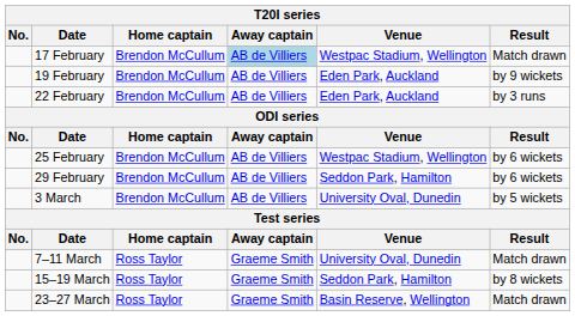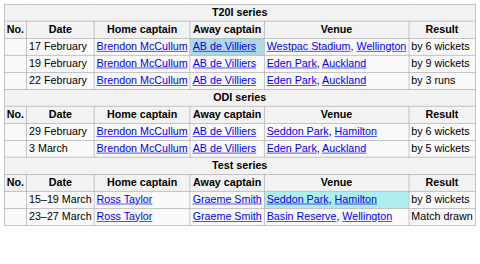 <table class="wikitable">
 <tr>
 <th colspan="6">T20I series</th>
 </tr>
 <tr>
 <th>No.</th>
 <th>Date</th>
 <th>Home captain</th>
 <th>Away captain</th>
 <th>Venue</th>
 <th>Result</th>
 </tr>
 <tr>
 <td></td>
 <td>17 February</td>
 <td><a href='#'>Brendon McCullum</a></td>
 <td style="background: lightblue;"><a href='#'>AB de Villiers</a></td>
 <td><a href='#'>Westpac Stadium</a>, <a href='#'>Wellington</a></td>
-<td>Match drawn</td>
+<td> by 6 wickets</td>
 </tr>
 <tr>
 <td></td>
 <td>19 February</td>
 <td><a href='#'>Brendon McCullum</a></td>
 <td><a href='#'>AB de Villiers</a></td>
 <td><a href='#'>Eden Park</a>, <a href='#'>Auckland</a></td>
 <td> by 9 wickets</td>
 </tr>
 <tr>
 <td></td>
 <td>22 February</td>
 <td><a href='#'>Brendon McCullum</a></td>
 <td><a href='#'>AB de Villiers</a></td>
 <td><a href='#'>Eden Park</a>, <a href='#'>Auckland</a></td>
 <td> by 3 runs</td>
 </tr>
 <tr>
 <th colspan="6">ODI series</th>
 </tr>
 <tr>
 <th>No.</th>
 <th>Date</th>
 <th>Home captain</th>
 <th>Away captain</th>
 <th>Venue</th>
 <th>Result</th>
 </tr>
 <tr>
 <td></td>
-<td>25 February</td>
-<td><a href='#'>Brendon McCullum</a></td>
-<td><a href='#'>AB de Villiers</a></td>
-<td><a href='#'>Westpac Stadium</a>, <a href='#'>Wellington</a></td>
-<td> by 6 wickets</td>
-</tr>
-<tr>
-<td></td>
 <td>29 February</td>
 <td><a href='#'>Brendon McCullum</a></td>
 <td><a href='#'>AB de Villiers</a></td>
 <td><a href='#'>Seddon Park</a>, <a href='#'>Hamilton</a></td>
 <td> by 6 wickets</td>
 </tr>
 <tr>
 <td></td>
 <td>3 March</td>
 <td><a href='#'>Brendon McCullum</a></td>
 <td><a href='#'>AB de Villiers</a></td>
-<td><a href='#'>University Oval, Dunedin</a></td>
+<td><a href='#'>Eden Park</a>, <a href='#'>Auckland</a></td>
 <td> by 5 wickets</td>
 </tr>
 <tr>
 <th colspan="6">Test series</th>
 </tr>
 <tr>
 <th>No.</th>
 <th>Date</th>
 <th>Home captain</th>
 <th>Away captain</th>
 <th>Venue</th>
 <th>Result</th>
 </tr>
 <tr>
 <td></td>
-<td>7–11 March</td>
-<td><a href='#'>Ross Taylor</a></td>
-<td><a href='#'>Graeme Smith</a></td>
-<td><a href='#'>University Oval, Dunedin</a></td>
-<td>Match drawn</td>
-</tr>
-<tr>
-<td></td>
 <td>15–19 March</td>
 <td><a href='#'>Ross Taylor</a></td>
 <td><a href='#'>Graeme Smith</a></td>
-<td><a href='#'>Seddon Park</a>, <a href='#'>Hamilton</a></td>
+<td style="background: paleturquoise;"><a href='#'>Seddon Park</a>, <a href='#'>Hamilton</a></td>
 <td> by 8 wickets</td>
 </tr>
 <tr>
 <td></td>
 <td>23–27 March</td>
 <td><a href='#'>Ross Taylor</a></td>
 <td><a href='#'>Graeme Smith</a></td>
 <td><a href='#'>Basin Reserve</a>, <a href='#'>Wellington</a></td>
 <td>Match drawn</td>
 </tr>
 </table>
